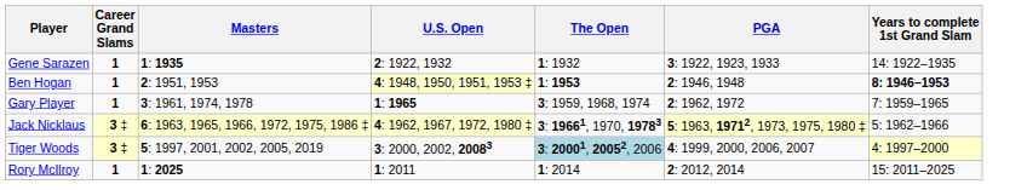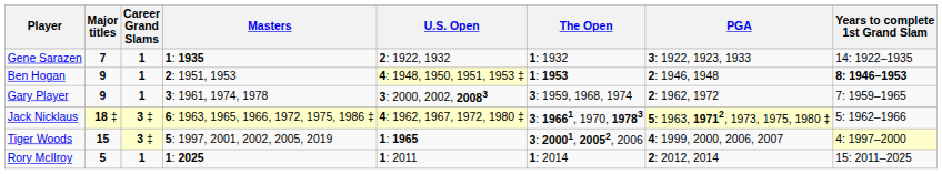 <table class="wikitable">
 <tr>
 <th>Player</th>
+<th>Major<br>titles</th>
 <th>Career<br>Grand<br>Slams</th>
 <th><a href='#'>Masters</a></th>
 <th><a href='#'>U.S. Open</a></th>
 <th><a href='#'>The Open</a></th>
 <th><a href='#'>PGA</a></th>
 <th>Years to complete<br>1st Grand Slam</th>
 </tr>
 <tr>
 <td> <a href='#'>Gene Sarazen</a></td>
+<td align=center><strong>7</strong></td>
 <td align=center><strong>1</strong></td>
 <td><strong>1</strong>: <strong>1935</strong></td>
 <td><strong>2</strong>: 1922, 1932</td>
 <td><strong>1</strong>: 1932</td>
 <td><strong>3</strong>: 1922, 1923, 1933</td>
 <td>14: 1922–1935</td>
 </tr>
 <tr>
 <td> <a href='#'>Ben Hogan</a></td>
+<td align=center><strong>9</strong></td>
 <td align=center><strong>1</strong></td>
 <td><strong>2</strong>: 1951, 1953</td>
 <td style="background:#FFFFCC;"><strong>4</strong>: 1948, 1950, 1951, 1953 ‡</td>
 <td><strong>1</strong>: <strong>1953</strong></td>
 <td><strong>2</strong>: 1946, 1948</td>
 <td><strong>8: 1946–1953</strong></td>
 </tr>
 <tr>
 <td> <a href='#'>Gary Player</a></td>
+<td align=center><strong>9</strong></td>
 <td align=center><strong>1</strong></td>
 <td><strong>3</strong>: 1961, 1974, 1978</td>
-<td><strong>1</strong>: <strong>1965</strong></td>
+<td><strong>3</strong>: 2000, 2002, <strong>2008<sup>3</sup></strong></td>
 <td><strong>3</strong>: 1959, 1968, 1974</td>
 <td><strong>2</strong>: 1962, 1972</td>
 <td>7: 1959–1965</td>
 </tr>
 <tr>
 <td> <a href='#'>Jack Nicklaus</a></td>
+<td align=center style="background:#FFFFCC;">  <strong>18</strong> ‡</td>
 <td align=center style="background:#FFFFCC;">  <strong>3</strong> ‡</td>
 <td style="background:#FFFFCC;"><strong>6</strong>: 1963, 1965, 1966, 1972, 1975, 1986 ‡</td>
 <td style="background:#FFFFCC;"><strong>4</strong>: 1962, 1967, 1972, 1980 ‡</td>
 <td><strong>3</strong>: <strong>1966<sup>1</sup></strong>, 1970, <strong>1978<sup>3</sup></strong></td>
 <td style="background:#FFFFCC;"><strong>5</strong>: 1963, <strong>1971<sup>2</sup></strong>, 1973, 1975, 1980 ‡</td>
 <td>5: 1962–1966</td>
 </tr>
 <tr>
 <td> <a href='#'>Tiger Woods</a></td>
+<td align=center><strong>15</strong></td>
 <td align=center style="background:#FFFFCC;">  <strong>3</strong> ‡</td>
 <td><strong>5</strong>: 1997, 2001, 2002, 2005, 2019</td>
-<td><strong>3</strong>: 2000, 2002, <strong>2008<sup>3</sup></strong></td>
-<td style="background: lightblue;"><strong>3</strong>: <strong>2000<sup>1</sup></strong>, <strong>2005<sup>2</sup></strong>, 2006</td>
+<td><strong>1</strong>: <strong>1965</strong></td>
+<td><strong>3</strong>: <strong>2000<sup>1</sup></strong>, <strong>2005<sup>2</sup></strong>, 2006</td>
 <td><strong>4</strong>: 1999, 2000, 2006, 2007</td>
 <td style="background:#FFFFCC;">4: 1997–2000</td>
 </tr>
 <tr>
 <td> <a href='#'>Rory McIlroy</a></td>
+<td align=center><strong>5</strong></td>
 <td align=center><strong>1</strong></td>
 <td><strong>1</strong>: <strong>2025</strong></td>
 <td><strong>1</strong>: 2011</td>
 <td><strong>1</strong>: 2014</td>
 <td><strong>2</strong>: 2012, 2014</td>
 <td>15: 2011–2025</td>
 </tr>
 </table>
